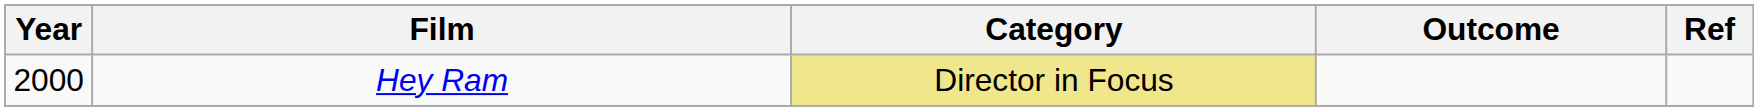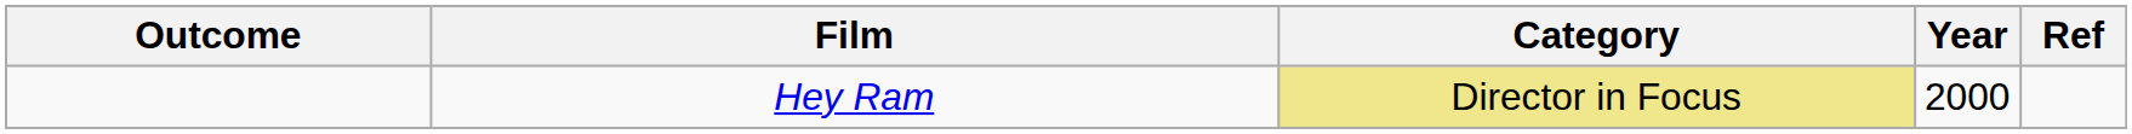 <table class="wikitable" style="width:100%;">
 <tr>
-<th width=5%>Year</th>
+<th style="width:20%;">Outcome</th>
 <th style="width:40%;">Film</th>
 <th style="width:30%;">Category</th>
-<th style="width:20%;">Outcome</th>
+<th width=5%>Year</th>
 <th style="width:5%;">Ref</th>
 </tr>
 <tr>
-<td style="text-align:center;">2000</td>
+<td></td>
 <td style="text-align:center;"><em><a href='#'>Hey Ram</a></em></td>
 <td style="background: khaki; text-align:center;">Director in Focus</td>
-<td></td>
+<td style="text-align:center;">2000</td>
 <td></td>
 </tr>
 </table>
